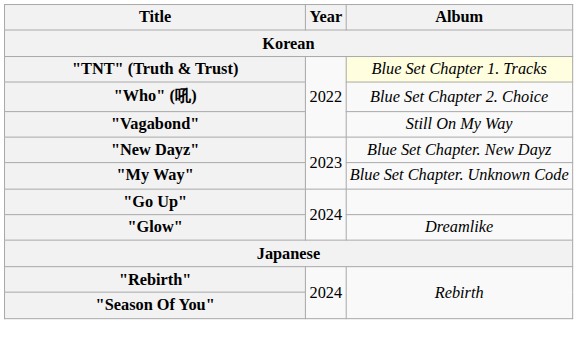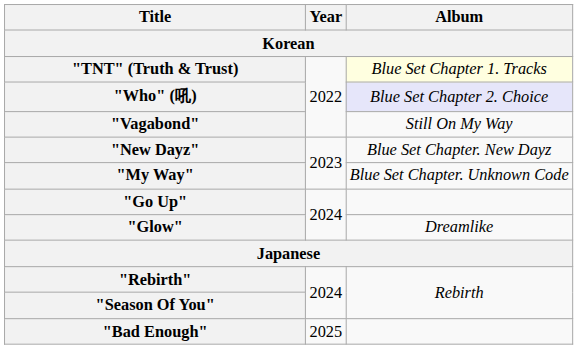 <table class="wikitable plainrowheaders" style="text-align:center;">
 <tr>
 <th scope="col" style="width:18em;">Title</th>
 <th scope="col">Year</th>
 <th scope="col">Album</th>
 </tr>
 <tr>
 <th colspan="3">Korean</th>
 </tr>
 <tr>
 <th scope="row">"TNT" (Truth & Trust)</th>
 <td rowspan="3">2022</td>
 <td style="background: lightyellow;"><em>Blue Set Chapter 1. Tracks</em></td>
 </tr>
 <tr>
 <th scope="row">"Who" (吼)</th>
-<td><em>Blue Set Chapter 2. Choice</em></td>
+<td style="background: lavender;"><em>Blue Set Chapter 2. Choice</em></td>
 </tr>
 <tr>
 <th scope="row">"Vagabond"</th>
 <td><em>Still On My Way</em></td>
 </tr>
 <tr>
 <th scope="row">"New Dayz"</th>
 <td rowspan="2">2023</td>
 <td><em>Blue Set Chapter. New Dayz</em></td>
 </tr>
 <tr>
 <th scope="row">"My Way"</th>
 <td><em>Blue Set Chapter. Unknown Code</em></td>
 </tr>
 <tr>
 <th scope="row">"Go Up"</th>
 <td rowspan="2">2024</td>
 <td></td>
 </tr>
 <tr>
 <th scope="row">"Glow"</th>
 <td><em>Dreamlike</em></td>
 </tr>
 <tr>
 <th colspan="3">Japanese</th>
 </tr>
 <tr>
 <th scope="row">"Rebirth"</th>
 <td rowspan="2">2024</td>
 <td rowspan="2"><em>Rebirth</em></td>
 </tr>
 <tr>
 <th scope="row">"Season Of You"</th>
 </tr>
+<tr>
+<th scope="row">"Bad Enough"</th>
+<td>2025</td>
+<td></td>
+</tr>
 </table>
